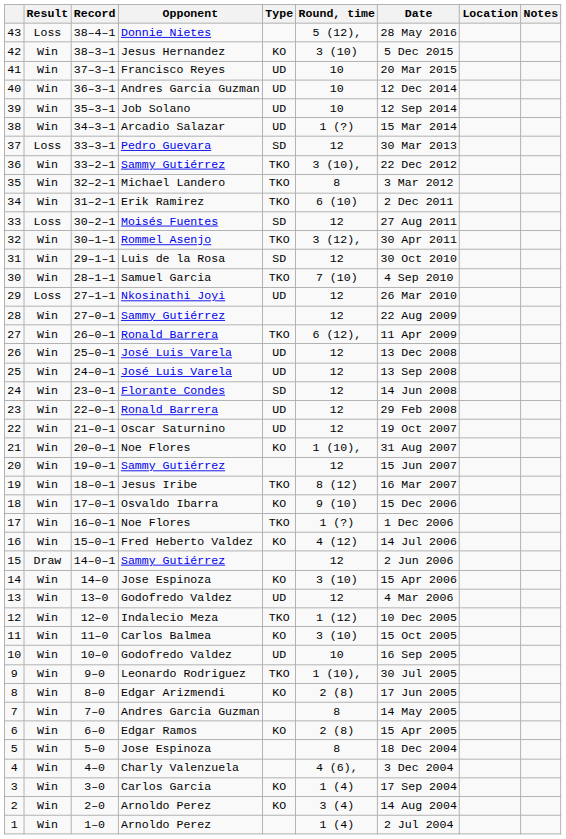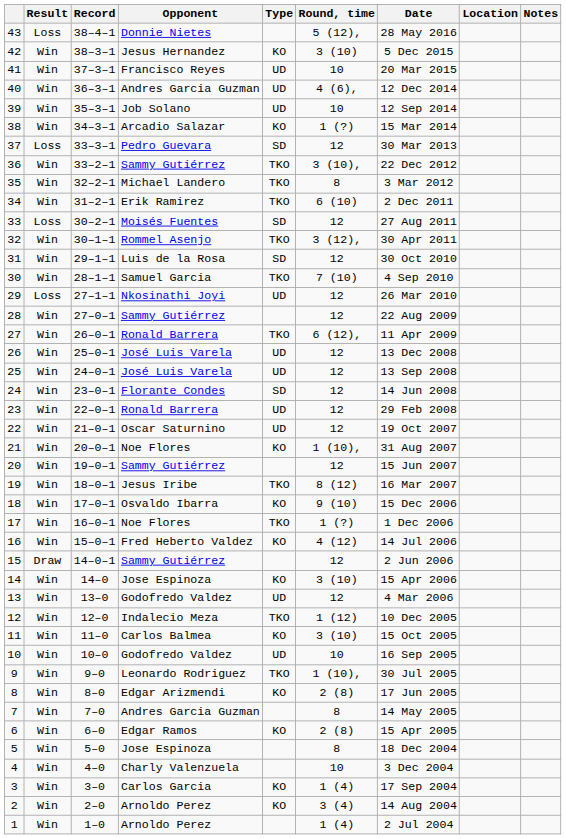 <table class="wikitable" style="text-align:center">
 <tr>
 <th></th>
 <th>Result</th>
 <th>Record</th>
 <th>Opponent</th>
 <th>Type</th>
 <th>Round, time</th>
 <th>Date</th>
 <th>Location</th>
 <th>Notes</th>
 </tr>
 <tr>
 <td>43</td>
 <td>Loss</td>
 <td>38–4–1</td>
 <td style="text-align:left;"> <a href='#'>Donnie Nietes</a></td>
 <td></td>
 <td>5 (12), </td>
 <td>28 May 2016</td>
 <td style="text-align:left;"> </td>
 <td style="text-align:left;"></td>
 </tr>
 <tr>
 <td>42</td>
 <td>Win</td>
 <td>38–3–1</td>
 <td style="text-align:left;"> Jesus Hernandez</td>
 <td>KO</td>
 <td>3 (10)</td>
 <td>5 Dec 2015</td>
 <td style="text-align:left;"> </td>
 <td></td>
 </tr>
 <tr>
 <td>41</td>
 <td>Win</td>
 <td>37–3–1</td>
 <td style="text-align:left;"> Francisco Reyes</td>
 <td>UD</td>
 <td>10</td>
 <td>20 Mar 2015</td>
 <td style="text-align:left;"> </td>
 <td></td>
 </tr>
 <tr>
 <td>40</td>
 <td>Win</td>
 <td>36–3–1</td>
 <td style="text-align:left;"> Andres Garcia Guzman</td>
 <td>UD</td>
-<td>10</td>
+<td>4 (6), </td>
 <td>12 Dec 2014</td>
 <td style="text-align:left;"> </td>
 <td></td>
 </tr>
 <tr>
 <td>39</td>
 <td>Win</td>
 <td>35–3–1</td>
 <td style="text-align:left;"> Job Solano</td>
 <td>UD</td>
 <td>10</td>
 <td>12 Sep 2014</td>
 <td style="text-align:left;"> </td>
 <td></td>
 </tr>
 <tr>
 <td>38</td>
 <td>Win</td>
 <td>34–3–1</td>
 <td style="text-align:left;"> Arcadio Salazar</td>
-<td>UD</td>
+<td>KO</td>
 <td>1 (?)</td>
 <td>15 Mar 2014</td>
 <td style="text-align:left;"> </td>
 <td></td>
 </tr>
 <tr>
 <td>37</td>
 <td>Loss</td>
 <td>33–3–1</td>
 <td style="text-align:left;"> <a href='#'>Pedro Guevara</a></td>
 <td>SD</td>
 <td>12</td>
 <td>30 Mar 2013</td>
 <td style="text-align:left;"> </td>
 <td style="text-align:left;"></td>
 </tr>
 <tr>
 <td>36</td>
 <td>Win</td>
 <td>33–2–1</td>
 <td style="text-align:left;"> <a href='#'>Sammy Gutiérrez</a></td>
 <td>TKO</td>
 <td>3 (10), </td>
 <td>22 Dec 2012</td>
 <td style="text-align:left;"> </td>
 <td></td>
 </tr>
 <tr>
 <td>35</td>
 <td>Win</td>
 <td>32–2–1</td>
 <td style="text-align:left;"> Michael Landero</td>
 <td>TKO</td>
 <td>8</td>
 <td>3 Mar 2012</td>
 <td style="text-align:left;"> </td>
 <td></td>
 </tr>
 <tr>
 <td>34</td>
 <td>Win</td>
 <td>31–2–1</td>
 <td style="text-align:left;"> Erik Ramirez</td>
 <td>TKO</td>
 <td>6 (10)</td>
 <td>2 Dec 2011</td>
 <td style="text-align:left;"> </td>
 <td></td>
 </tr>
 <tr>
 <td>33</td>
 <td>Loss</td>
 <td>30–2–1</td>
 <td style="text-align:left;"> <a href='#'>Moisés Fuentes</a></td>
 <td>SD</td>
 <td>12</td>
 <td>27 Aug 2011</td>
 <td style="text-align:left;"> </td>
 <td style="text-align:left;"></td>
 </tr>
 <tr>
 <td>32</td>
 <td>Win</td>
 <td>30–1–1</td>
 <td style="text-align:left;"> <a href='#'>Rommel Asenjo</a></td>
 <td>TKO</td>
 <td>3 (12), </td>
 <td>30 Apr 2011</td>
 <td style="text-align:left;"> </td>
 <td style="text-align:left;"></td>
 </tr>
 <tr>
 <td>31</td>
 <td>Win</td>
 <td>29–1–1</td>
 <td style="text-align:left;"> Luis de la Rosa</td>
 <td>SD</td>
 <td>12</td>
 <td>30 Oct 2010</td>
 <td style="text-align:left;"> </td>
 <td style="text-align:left;"></td>
 </tr>
 <tr>
 <td>30</td>
 <td>Win</td>
 <td>28–1–1</td>
 <td style="text-align:left;"> Samuel Garcia</td>
 <td>TKO</td>
 <td>7 (10)</td>
 <td>4 Sep 2010</td>
 <td style="text-align:left;"> </td>
 <td></td>
 </tr>
 <tr>
 <td>29</td>
 <td>Loss</td>
 <td>27–1–1</td>
 <td style="text-align:left;"> <a href='#'>Nkosinathi Joyi</a></td>
 <td>UD</td>
 <td>12</td>
 <td>26 Mar 2010</td>
 <td style="text-align:left;"> </td>
 <td style="text-align:left;"></td>
 </tr>
 <tr>
 <td>28</td>
 <td>Win</td>
 <td>27–0–1</td>
 <td style="text-align:left;"> <a href='#'>Sammy Gutiérrez</a></td>
 <td></td>
 <td>12</td>
 <td>22 Aug 2009</td>
 <td style="text-align:left;"> </td>
 <td style="text-align:left;"></td>
 </tr>
 <tr>
 <td>27</td>
 <td>Win</td>
 <td>26–0–1</td>
 <td style="text-align:left;"> <a href='#'>Ronald Barrera</a></td>
 <td>TKO</td>
 <td>6 (12), </td>
 <td>11 Apr 2009</td>
 <td style="text-align:left;"> </td>
 <td style="text-align:left;"></td>
 </tr>
 <tr>
 <td>26</td>
 <td>Win</td>
 <td>25–0–1</td>
 <td style="text-align:left;"> <a href='#'>José Luis Varela</a></td>
 <td>UD</td>
 <td>12</td>
 <td>13 Dec 2008</td>
 <td style="text-align:left;"> </td>
 <td style="text-align:left;"></td>
 </tr>
 <tr>
 <td>25</td>
 <td>Win</td>
 <td>24–0–1</td>
 <td style="text-align:left;"> <a href='#'>José Luis Varela</a></td>
 <td>UD</td>
 <td>12</td>
 <td>13 Sep 2008</td>
 <td style="text-align:left;"> </td>
 <td style="text-align:left;"></td>
 </tr>
 <tr>
 <td>24</td>
 <td>Win</td>
 <td>23–0–1</td>
 <td style="text-align:left;"> <a href='#'>Florante Condes</a></td>
 <td>SD</td>
 <td>12</td>
 <td>14 Jun 2008</td>
 <td style="text-align:left;"> </td>
 <td style="text-align:left;"></td>
 </tr>
 <tr>
 <td>23</td>
 <td>Win</td>
 <td>22–0–1</td>
 <td style="text-align:left;"> <a href='#'>Ronald Barrera</a></td>
 <td>UD</td>
 <td>12</td>
 <td>29 Feb 2008</td>
 <td style="text-align:left;"> </td>
 <td></td>
 </tr>
 <tr>
 <td>22</td>
 <td>Win</td>
 <td>21–0–1</td>
 <td style="text-align:left;"> Oscar Saturnino</td>
 <td>UD</td>
 <td>12</td>
 <td>19 Oct 2007</td>
 <td style="text-align:left;"> </td>
 <td style="text-align:left;"></td>
 </tr>
 <tr>
 <td>21</td>
 <td>Win</td>
 <td>20–0–1</td>
 <td style="text-align:left;"> Noe Flores</td>
 <td>KO</td>
 <td>1 (10), </td>
 <td>31 Aug 2007</td>
 <td style="text-align:left;"> </td>
 <td></td>
 </tr>
 <tr>
 <td>20</td>
 <td>Win</td>
 <td>19–0–1</td>
 <td style="text-align:left;"> <a href='#'>Sammy Gutiérrez</a></td>
 <td></td>
 <td>12</td>
 <td>15 Jun 2007</td>
 <td style="text-align:left;"> </td>
 <td style="text-align:left;"></td>
 </tr>
 <tr>
 <td>19</td>
 <td>Win</td>
 <td>18–0–1</td>
 <td style="text-align:left;"> Jesus Iribe</td>
 <td>TKO</td>
 <td>8 (12)</td>
 <td>16 Mar 2007</td>
 <td style="text-align:left;"> </td>
 <td style="text-align:left;"></td>
 </tr>
 <tr>
 <td>18</td>
 <td>Win</td>
 <td>17–0–1</td>
 <td style="text-align:left;"> Osvaldo Ibarra</td>
 <td>KO</td>
 <td>9 (10)</td>
 <td>15 Dec 2006</td>
 <td style="text-align:left;"> </td>
 <td></td>
 </tr>
 <tr>
 <td>17</td>
 <td>Win</td>
 <td>16–0–1</td>
 <td style="text-align:left;"> Noe Flores</td>
 <td>TKO</td>
 <td>1 (?)</td>
 <td>1 Dec 2006</td>
 <td style="text-align:left;"> </td>
 <td></td>
 </tr>
 <tr>
 <td>16</td>
 <td>Win</td>
 <td>15–0–1</td>
 <td style="text-align:left;"> Fred Heberto Valdez</td>
 <td>KO</td>
 <td>4 (12)</td>
 <td>14 Jul 2006</td>
 <td style="text-align:left;"> </td>
 <td></td>
 </tr>
 <tr>
 <td>15</td>
 <td>Draw</td>
 <td>14–0–1</td>
 <td style="text-align:left;"> <a href='#'>Sammy Gutiérrez</a></td>
 <td></td>
 <td>12</td>
 <td>2 Jun 2006</td>
 <td style="text-align:left;"> </td>
 <td style="text-align:left;"></td>
 </tr>
 <tr>
 <td>14</td>
 <td>Win</td>
 <td>14–0</td>
 <td style="text-align:left;"> Jose Espinoza</td>
 <td>KO</td>
 <td>3 (10)</td>
 <td>15 Apr 2006</td>
 <td style="text-align:left;"> </td>
 <td></td>
 </tr>
 <tr>
 <td>13</td>
 <td>Win</td>
 <td>13–0</td>
 <td style="text-align:left;"> Godofredo Valdez</td>
 <td>UD</td>
 <td>12</td>
 <td>4 Mar 2006</td>
 <td style="text-align:left;"> </td>
 <td></td>
 </tr>
 <tr>
 <td>12</td>
 <td>Win</td>
 <td>12–0</td>
 <td style="text-align:left;"> Indalecio Meza</td>
 <td>TKO</td>
 <td>1 (12)</td>
 <td>10 Dec 2005</td>
 <td style="text-align:left;"> </td>
 <td></td>
 </tr>
 <tr>
 <td>11</td>
 <td>Win</td>
 <td>11–0</td>
 <td style="text-align:left;"> Carlos Balmea</td>
 <td>KO</td>
 <td>3 (10)</td>
 <td>15 Oct 2005</td>
 <td style="text-align:left;"> </td>
 <td></td>
 </tr>
 <tr>
 <td>10</td>
 <td>Win</td>
 <td>10–0</td>
 <td style="text-align:left;"> Godofredo Valdez</td>
 <td>UD</td>
 <td>10</td>
 <td>16 Sep 2005</td>
 <td style="text-align:left;"> </td>
 <td></td>
 </tr>
 <tr>
 <td>9</td>
 <td>Win</td>
 <td>9–0</td>
 <td style="text-align:left;"> Leonardo Rodriguez</td>
 <td>TKO</td>
 <td>1 (10), </td>
 <td>30 Jul 2005</td>
 <td style="text-align:left;"> </td>
 <td></td>
 </tr>
 <tr>
 <td>8</td>
 <td>Win</td>
 <td>8–0</td>
 <td style="text-align:left;"> Edgar Arizmendi</td>
 <td>KO</td>
 <td>2 (8)</td>
 <td>17 Jun 2005</td>
 <td style="text-align:left;"> </td>
 <td></td>
 </tr>
 <tr>
 <td>7</td>
 <td>Win</td>
 <td>7–0</td>
 <td style="text-align:left;"> Andres Garcia Guzman</td>
 <td></td>
 <td>8</td>
 <td>14 May 2005</td>
 <td style="text-align:left;"> </td>
 <td></td>
 </tr>
 <tr>
 <td>6</td>
 <td>Win</td>
 <td>6–0</td>
 <td style="text-align:left;"> Edgar Ramos</td>
 <td>KO</td>
 <td>2 (8)</td>
 <td>15 Apr 2005</td>
 <td style="text-align:left;"> </td>
 <td></td>
 </tr>
 <tr>
 <td>5</td>
 <td>Win</td>
 <td>5–0</td>
 <td style="text-align:left;"> Jose Espinoza</td>
 <td></td>
 <td>8</td>
 <td>18 Dec 2004</td>
 <td style="text-align:left;"> </td>
 <td></td>
 </tr>
 <tr>
 <td>4</td>
 <td>Win</td>
 <td>4–0</td>
 <td style="text-align:left;"> Charly Valenzuela</td>
 <td></td>
-<td>4 (6), </td>
+<td>10</td>
 <td>3 Dec 2004</td>
 <td style="text-align:left;"> </td>
 <td></td>
 </tr>
 <tr>
 <td>3</td>
 <td>Win</td>
 <td>3–0</td>
 <td style="text-align:left;"> Carlos Garcia</td>
 <td>KO</td>
 <td>1 (4)</td>
 <td>17 Sep 2004</td>
 <td style="text-align:left;"> </td>
 <td></td>
 </tr>
 <tr>
 <td>2</td>
 <td>Win</td>
 <td>2–0</td>
 <td style="text-align:left;"> Arnoldo Perez</td>
 <td>KO</td>
 <td>3 (4)</td>
 <td>14 Aug 2004</td>
 <td style="text-align:left;"> </td>
 <td></td>
 </tr>
 <tr>
 <td>1</td>
 <td>Win</td>
 <td>1–0</td>
 <td style="text-align:left;"> Arnoldo Perez</td>
 <td></td>
 <td>1 (4)</td>
 <td>2 Jul 2004</td>
 <td style="text-align:left;"> </td>
 <td></td>
 </tr>
 </table>
